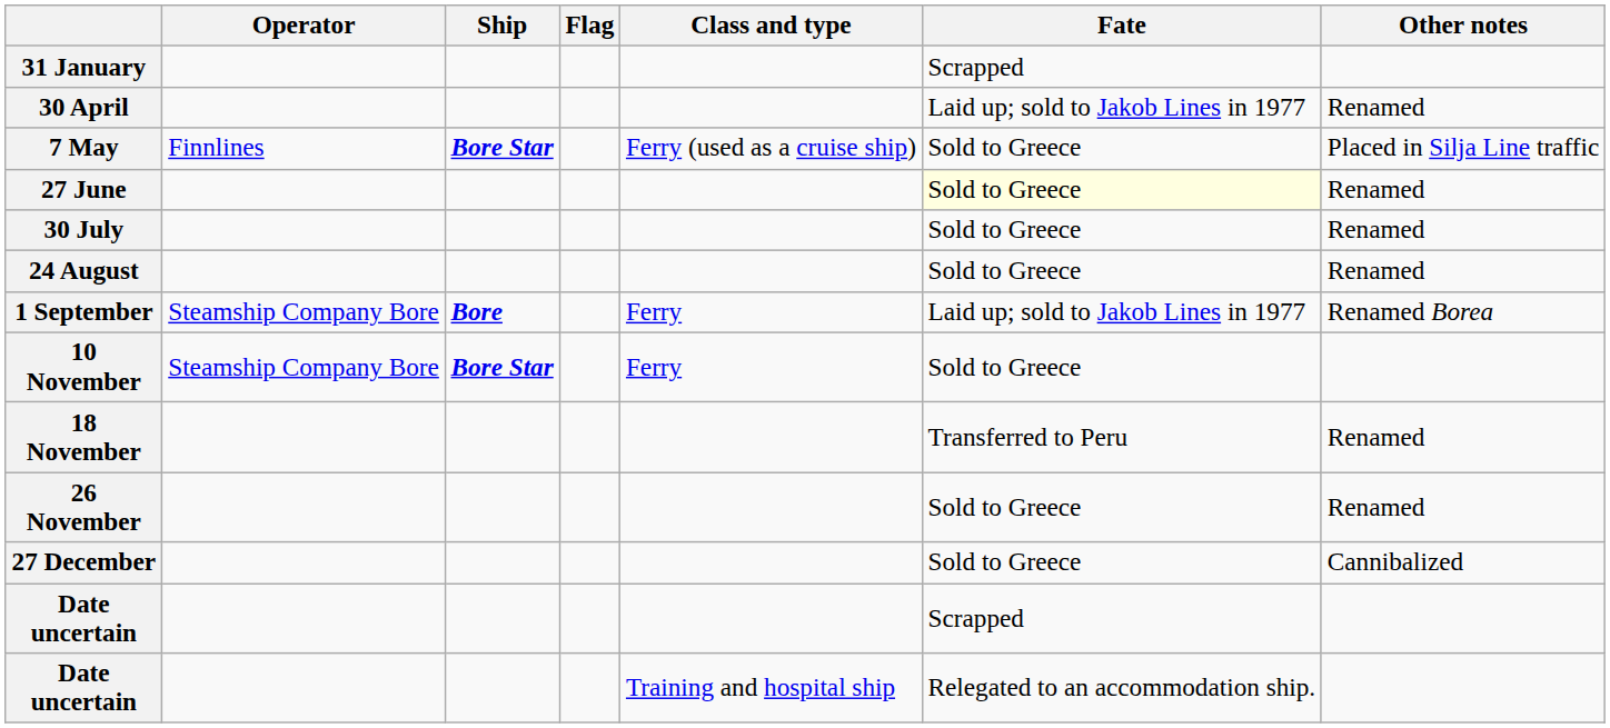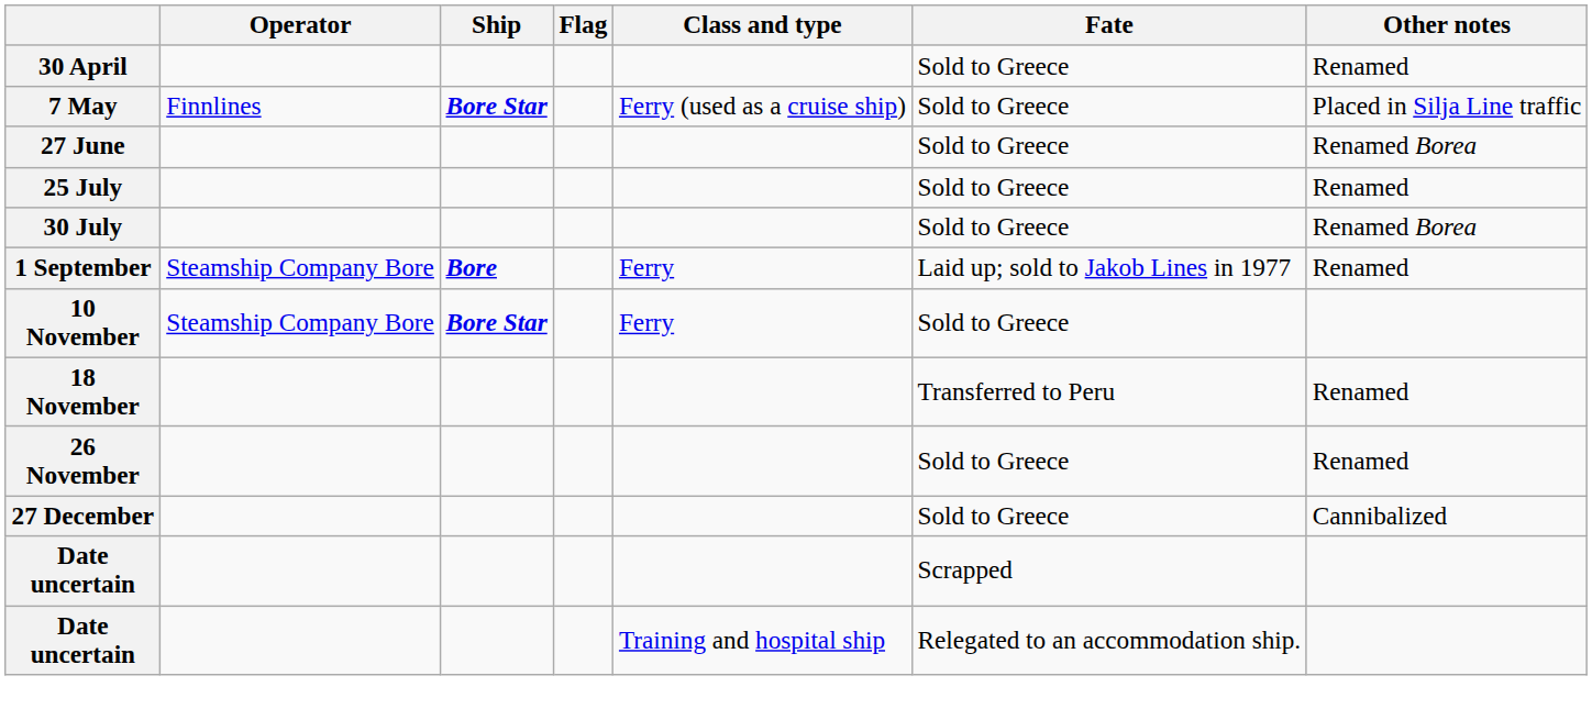 <table Class="wikitable">
 <tr>
 <th width="90"></th>
 <th>Operator</th>
 <th>Ship</th>
 <th>Flag</th>
 <th>Class and type</th>
 <th>Fate</th>
 <th>Other notes</th>
 </tr>
 <tr ---->
-<th>31 January</th>
-<td></td>
-<td><strong></strong></td>
-<td></td>
-<td></td>
-<td>Scrapped</td>
-<td></td>
-</tr>
-<tr ---->
 <th>30 April</th>
 <td></td>
 <td><strong></strong></td>
 <td></td>
 <td></td>
-<td>Laid up; sold to <a href='#'>Jakob Lines</a> in 1977</td>
+<td>Sold to Greece</td>
 <td>Renamed </td>
 </tr>
 <tr ---->
 <th>7 May</th>
 <td><a href='#'>Finnlines</a></td>
 <td><strong><a href='#'><em>Bore Star</em></a></strong></td>
 <td></td>
 <td><a href='#'>Ferry</a> (used as a <a href='#'>cruise ship</a>)</td>
 <td>Sold to Greece</td>
 <td>Placed in <a href='#'>Silja Line</a> traffic</td>
 </tr>
 <tr ---->
 <th>27 June</th>
 <td></td>
 <td><strong></strong></td>
 <td></td>
 <td></td>
-<td style="background: lightyellow;">Sold to Greece</td>
+<td>Sold to Greece</td>
+<td>Renamed <em>Borea</em></td>
+</tr>
+<tr ---->
+<th>25 July</th>
+<td></td>
+<td><strong></strong></td>
+<td></td>
+<td></td>
+<td>Sold to Greece</td>
 <td>Renamed </td>
 </tr>
 <tr ---->
 <th>30 July</th>
 <td></td>
 <td><strong></strong></td>
 <td></td>
 <td></td>
 <td>Sold to Greece</td>
-<td>Renamed </td>
-</tr>
-<tr ---->
-<th>24 August</th>
-<td></td>
-<td><strong></strong></td>
-<td></td>
-<td></td>
-<td>Sold to Greece</td>
-<td>Renamed </td>
+<td>Renamed <em>Borea</em></td>
 </tr>
 <tr ---->
 <th>1 September</th>
 <td><a href='#'>Steamship Company Bore</a></td>
 <td><strong><a href='#'><em>Bore</em></a></strong></td>
 <td></td>
 <td><a href='#'>Ferry</a></td>
 <td>Laid up; sold to <a href='#'>Jakob Lines</a> in 1977</td>
-<td>Renamed <em>Borea</em></td>
+<td>Renamed </td>
 </tr>
 <tr ---->
 <th>10 November</th>
 <td><a href='#'>Steamship Company Bore</a></td>
 <td><strong><a href='#'><em>Bore Star</em></a></strong></td>
 <td></td>
 <td><a href='#'>Ferry</a></td>
 <td>Sold to Greece</td>
 <td></td>
 </tr>
 <tr ---->
 <th>18 November</th>
 <td></td>
 <td><strong></strong></td>
 <td></td>
 <td></td>
 <td>Transferred to Peru</td>
 <td>Renamed </td>
 </tr>
 <tr ---->
 <th>26 November</th>
 <td></td>
 <td><strong></strong></td>
 <td></td>
 <td></td>
 <td>Sold to Greece</td>
 <td>Renamed </td>
 </tr>
 <tr ---->
 <th>27 December</th>
 <td></td>
 <td><strong></strong></td>
 <td></td>
 <td></td>
 <td>Sold to Greece</td>
 <td>Cannibalized</td>
 </tr>
 <tr ---->
 <th>Date uncertain</th>
 <td></td>
 <td><strong></strong></td>
 <td></td>
 <td></td>
 <td>Scrapped</td>
 <td></td>
 </tr>
 <tr ---->
 <th>Date uncertain</th>
 <td></td>
 <td><strong></strong></td>
 <td></td>
 <td><a href='#'>Training</a> and <a href='#'>hospital ship</a></td>
 <td>Relegated to an accommodation ship.</td>
 <td></td>
 </tr>
 </table>
